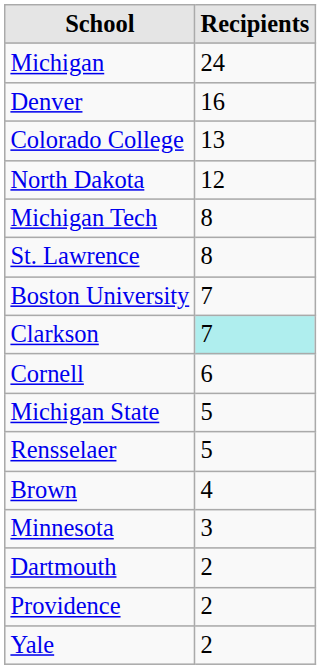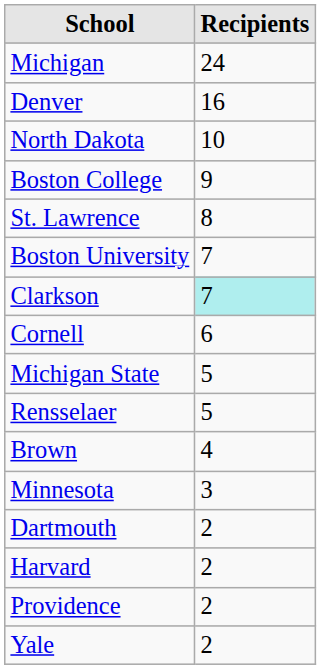 <table class="wikitable">
 <tr>
 <th style="background:#e5e5e5;">School</th>
 <th style="background:#e5e5e5;">Recipients</th>
 </tr>
 <tr>
 <td><a href='#'>Michigan</a></td>
 <td>24</td>
 </tr>
 <tr>
 <td><a href='#'>Denver</a></td>
 <td>16</td>
 </tr>
 <tr>
-<td><a href='#'>Colorado College</a></td>
-<td>13</td>
+<td><a href='#'>North Dakota</a></td>
+<td>10</td>
 </tr>
 <tr>
-<td><a href='#'>North Dakota</a></td>
-<td>12</td>
-</tr>
-<tr>
-<td><a href='#'>Michigan Tech</a></td>
-<td>8</td>
+<td><a href='#'>Boston College</a></td>
+<td>9</td>
 </tr>
 <tr>
 <td><a href='#'>St. Lawrence</a></td>
 <td>8</td>
 </tr>
 <tr>
 <td><a href='#'>Boston University</a></td>
 <td>7</td>
 </tr>
 <tr>
 <td><a href='#'>Clarkson</a></td>
 <td style="background: paleturquoise;">7</td>
 </tr>
 <tr>
 <td><a href='#'>Cornell</a></td>
 <td>6</td>
 </tr>
 <tr>
 <td><a href='#'>Michigan State</a></td>
 <td>5</td>
 </tr>
 <tr>
 <td><a href='#'>Rensselaer</a></td>
 <td>5</td>
 </tr>
 <tr>
 <td><a href='#'>Brown</a></td>
 <td>4</td>
 </tr>
 <tr>
 <td><a href='#'>Minnesota</a></td>
 <td>3</td>
 </tr>
 <tr>
 <td><a href='#'>Dartmouth</a></td>
 <td>2</td>
 </tr>
 <tr>
+<td><a href='#'>Harvard</a></td>
+<td>2</td>
+</tr>
+<tr>
 <td><a href='#'>Providence</a></td>
 <td>2</td>
 </tr>
 <tr>
 <td><a href='#'>Yale</a></td>
 <td>2</td>
 </tr>
 </table>
